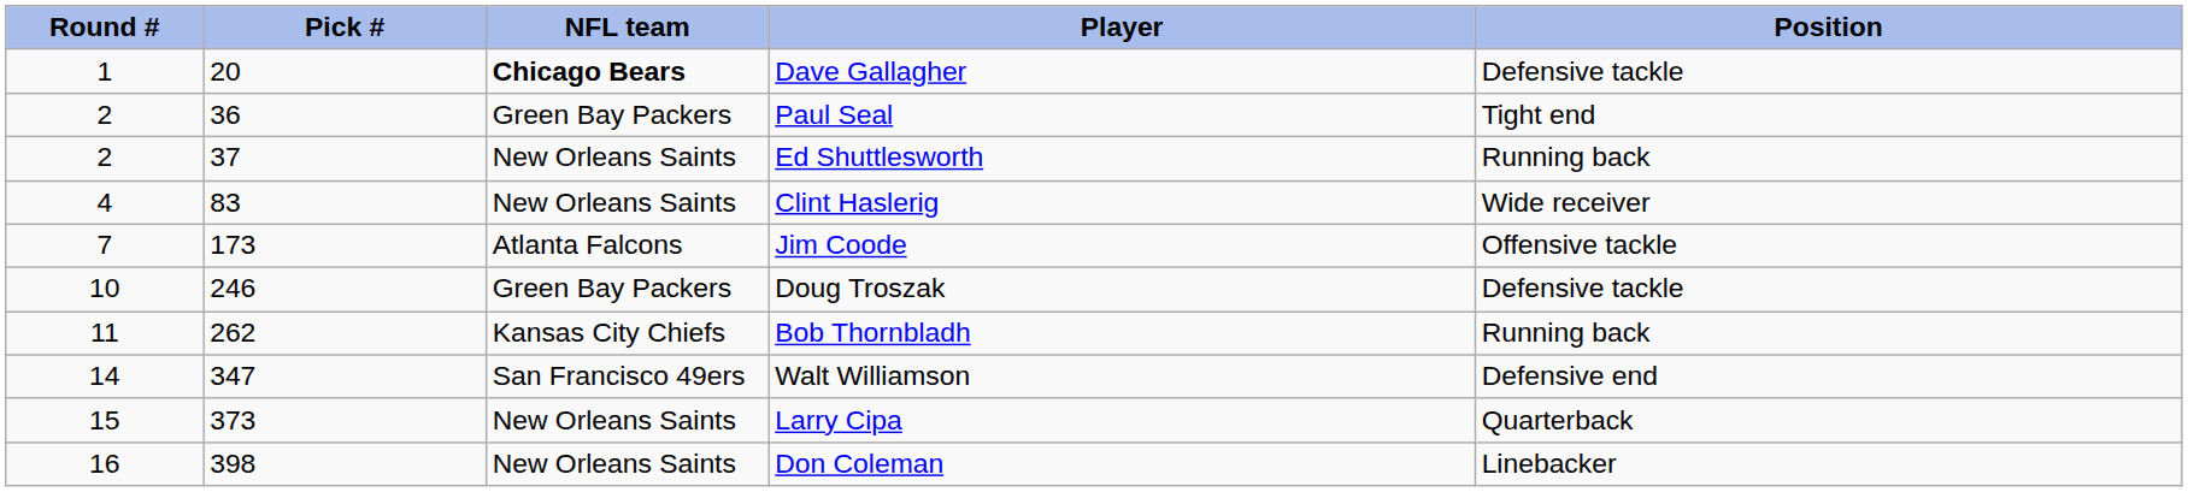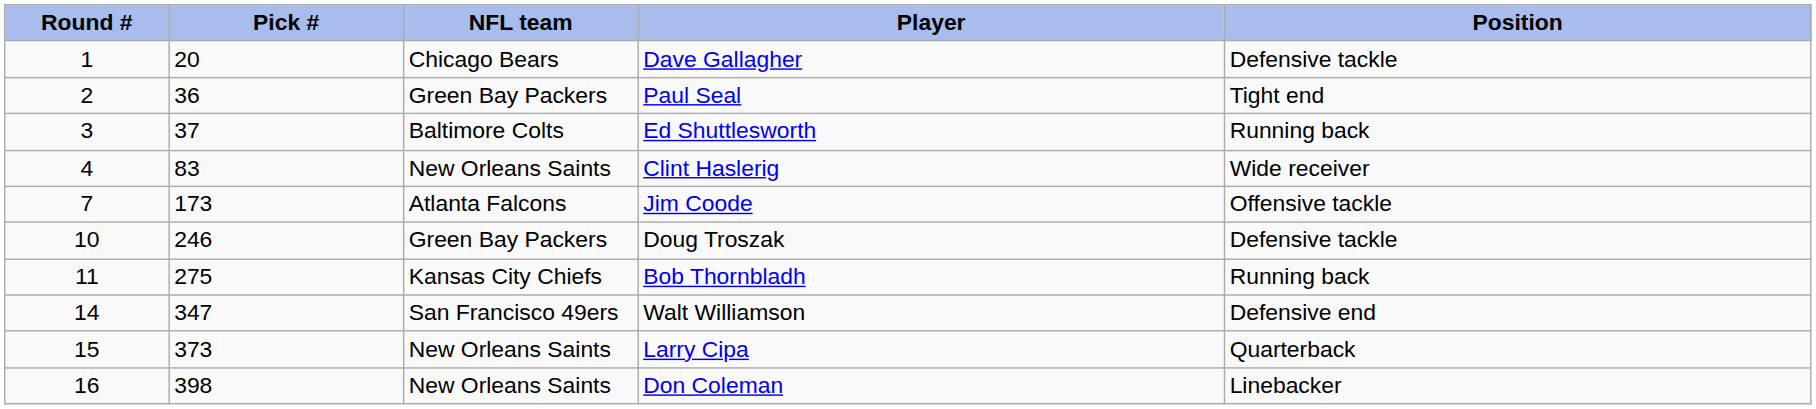 <table class="wikitable sortable sortable" style="width: 100%">
 <tr>
 <th style="background:#a8bdec; width:7%;">Round #</th>
 <th style="width:10%; background:#a8bdec;">Pick #</th>
 <th style="width:10%; background:#a8bdec;">NFL team</th>
 <th style="width:25%; background:#a8bdec;">Player</th>
 <th style="width:25%; background:#a8bdec;">Position</th>
 </tr>
 <tr>
 <td align=center>1</td>
 <td>20</td>
-<td><strong>Chicago Bears</strong></td>
+<td>Chicago Bears</td>
 <td><a href='#'>Dave Gallagher</a></td>
 <td>Defensive tackle</td>
 </tr>
 <tr>
 <td align=center>2</td>
 <td>36</td>
 <td>Green Bay Packers</td>
 <td><a href='#'>Paul Seal</a></td>
 <td>Tight end</td>
 </tr>
 <tr>
-<td align=center>2</td>
+<td align=center>3</td>
 <td>37</td>
-<td>New Orleans Saints</td>
+<td>Baltimore Colts</td>
 <td><a href='#'>Ed Shuttlesworth</a></td>
 <td>Running back</td>
 </tr>
 <tr>
 <td align=center>4</td>
 <td>83</td>
 <td>New Orleans Saints</td>
 <td><a href='#'>Clint Haslerig</a></td>
 <td>Wide receiver</td>
 </tr>
 <tr>
 <td align=center>7</td>
 <td>173</td>
 <td>Atlanta Falcons</td>
 <td><a href='#'>Jim Coode</a></td>
 <td>Offensive tackle</td>
 </tr>
 <tr>
 <td align=center>10</td>
 <td>246</td>
 <td>Green Bay Packers</td>
 <td>Doug Troszak</td>
 <td>Defensive tackle</td>
 </tr>
 <tr>
 <td align=center>11</td>
-<td>262</td>
+<td>275</td>
 <td>Kansas City Chiefs</td>
 <td><a href='#'>Bob Thornbladh</a></td>
 <td>Running back</td>
 </tr>
 <tr>
 <td align=center>14</td>
 <td>347</td>
 <td>San Francisco 49ers</td>
 <td>Walt Williamson</td>
 <td>Defensive end</td>
 </tr>
 <tr>
 <td align=center>15</td>
 <td>373</td>
 <td>New Orleans Saints</td>
 <td><a href='#'>Larry Cipa</a></td>
 <td>Quarterback</td>
 </tr>
 <tr>
 <td align=center>16</td>
 <td>398</td>
 <td>New Orleans Saints</td>
 <td><a href='#'>Don Coleman</a></td>
 <td>Linebacker</td>
 </tr>
 </table>
